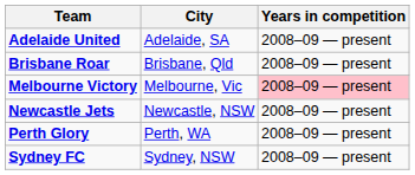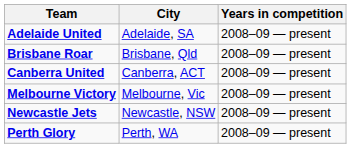 <table class="wikitable">
 <tr>
 <th>Team</th>
 <th>City</th>
 <th>Years in competition</th>
 </tr>
 <tr>
 <td><strong><a href='#'>Adelaide United</a></strong></td>
 <td> <a href='#'>Adelaide</a>, <a href='#'>SA</a></td>
 <td>2008–09 — present</td>
 </tr>
 <tr>
 <td><strong><a href='#'>Brisbane Roar</a></strong></td>
 <td> <a href='#'>Brisbane</a>, <a href='#'>Qld</a></td>
 <td>2008–09 — present</td>
 </tr>
 <tr>
+<td><strong><a href='#'>Canberra United</a></strong></td>
+<td> <a href='#'>Canberra</a>, <a href='#'>ACT</a></td>
+<td>2008–09 — present</td>
+</tr>
+<tr>
 <td><strong><a href='#'>Melbourne Victory</a></strong></td>
 <td> <a href='#'>Melbourne</a>, <a href='#'>Vic</a></td>
-<td style="background: pink;">2008–09 — present</td>
+<td>2008–09 — present</td>
 </tr>
 <tr>
 <td><strong><a href='#'>Newcastle Jets</a></strong></td>
 <td> <a href='#'>Newcastle</a>, <a href='#'>NSW</a></td>
 <td>2008–09 — present</td>
 </tr>
 <tr>
 <td><strong><a href='#'>Perth Glory</a></strong></td>
 <td> <a href='#'>Perth</a>, <a href='#'>WA</a></td>
 <td>2008–09 — present</td>
 </tr>
-<tr>
-<td><strong><a href='#'>Sydney FC</a></strong></td>
-<td> <a href='#'>Sydney</a>, <a href='#'>NSW</a></td>
-<td>2008–09 — present</td>
-</tr>
 </table>
